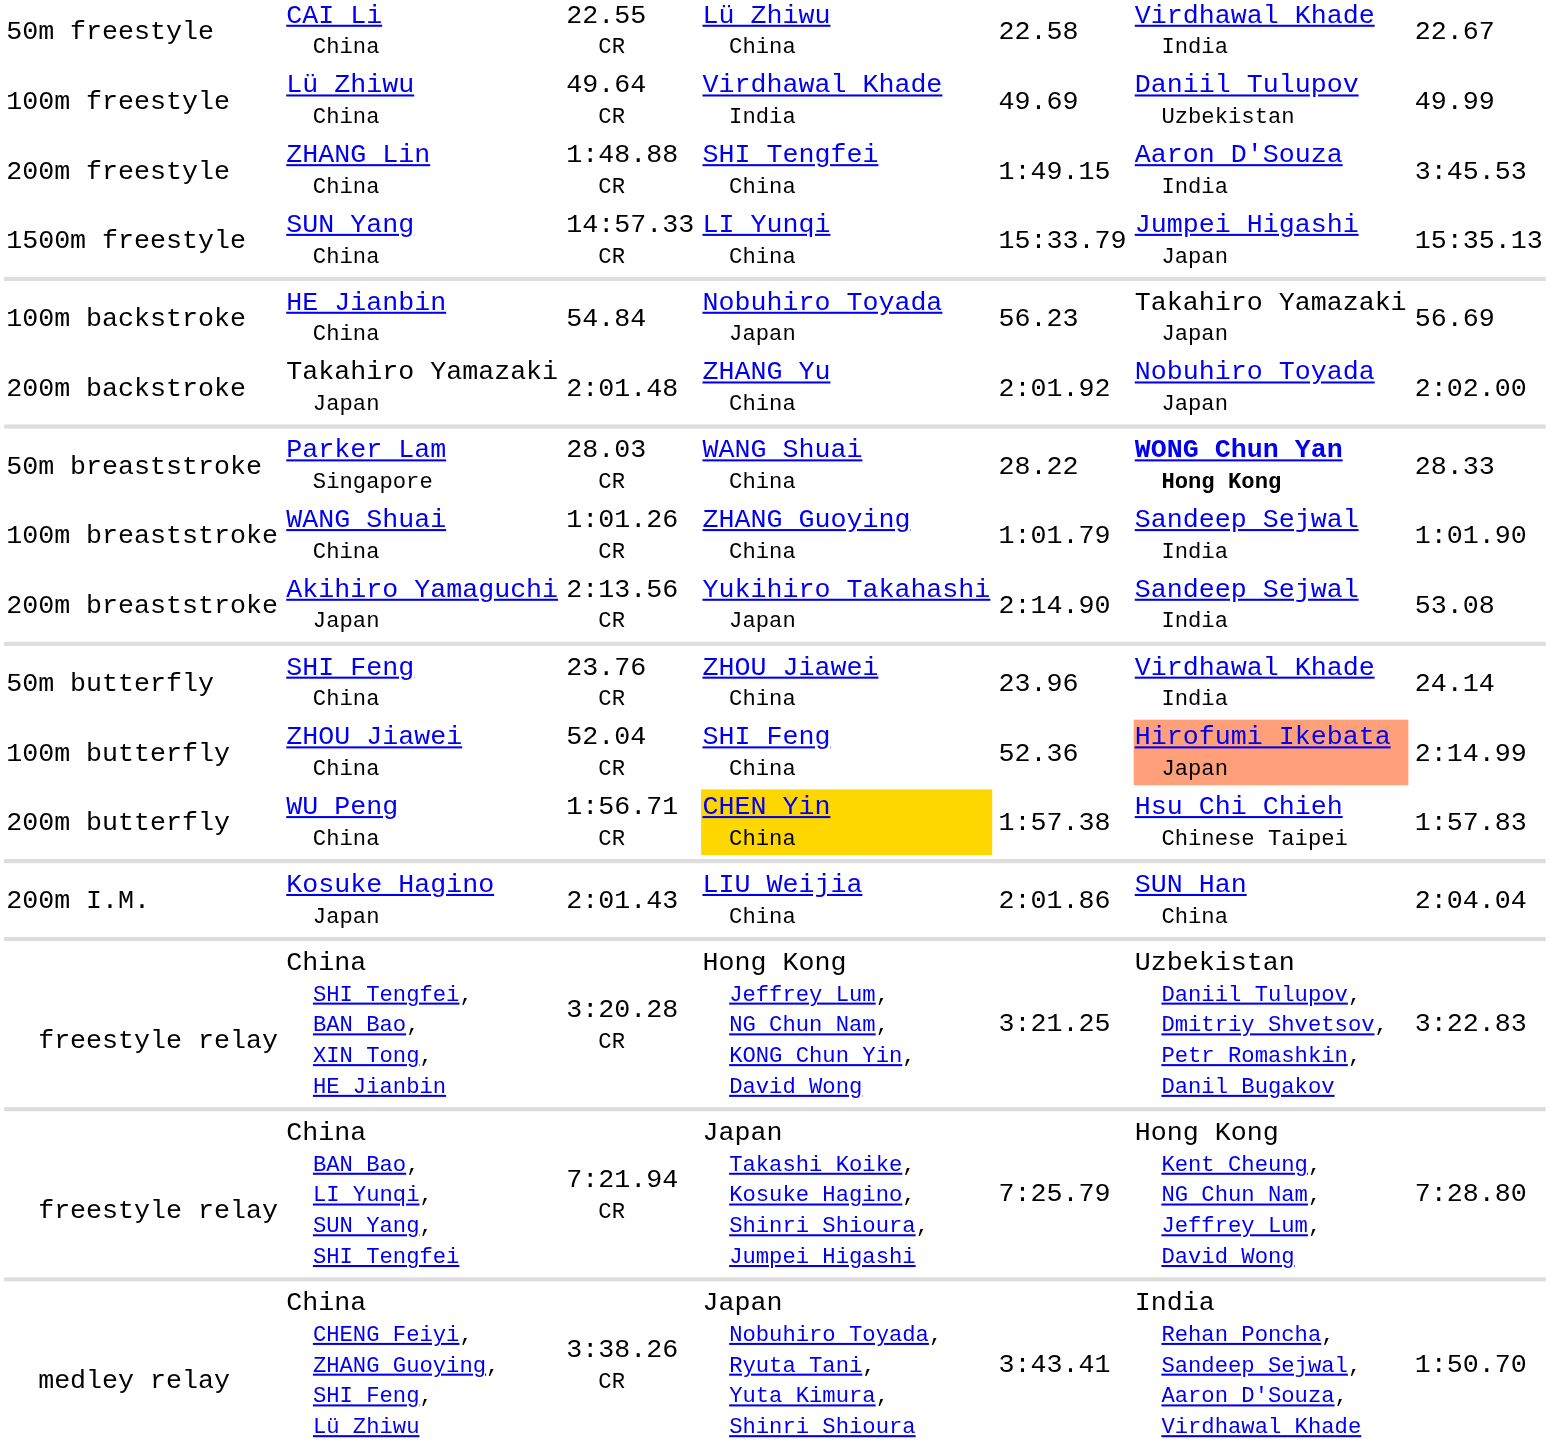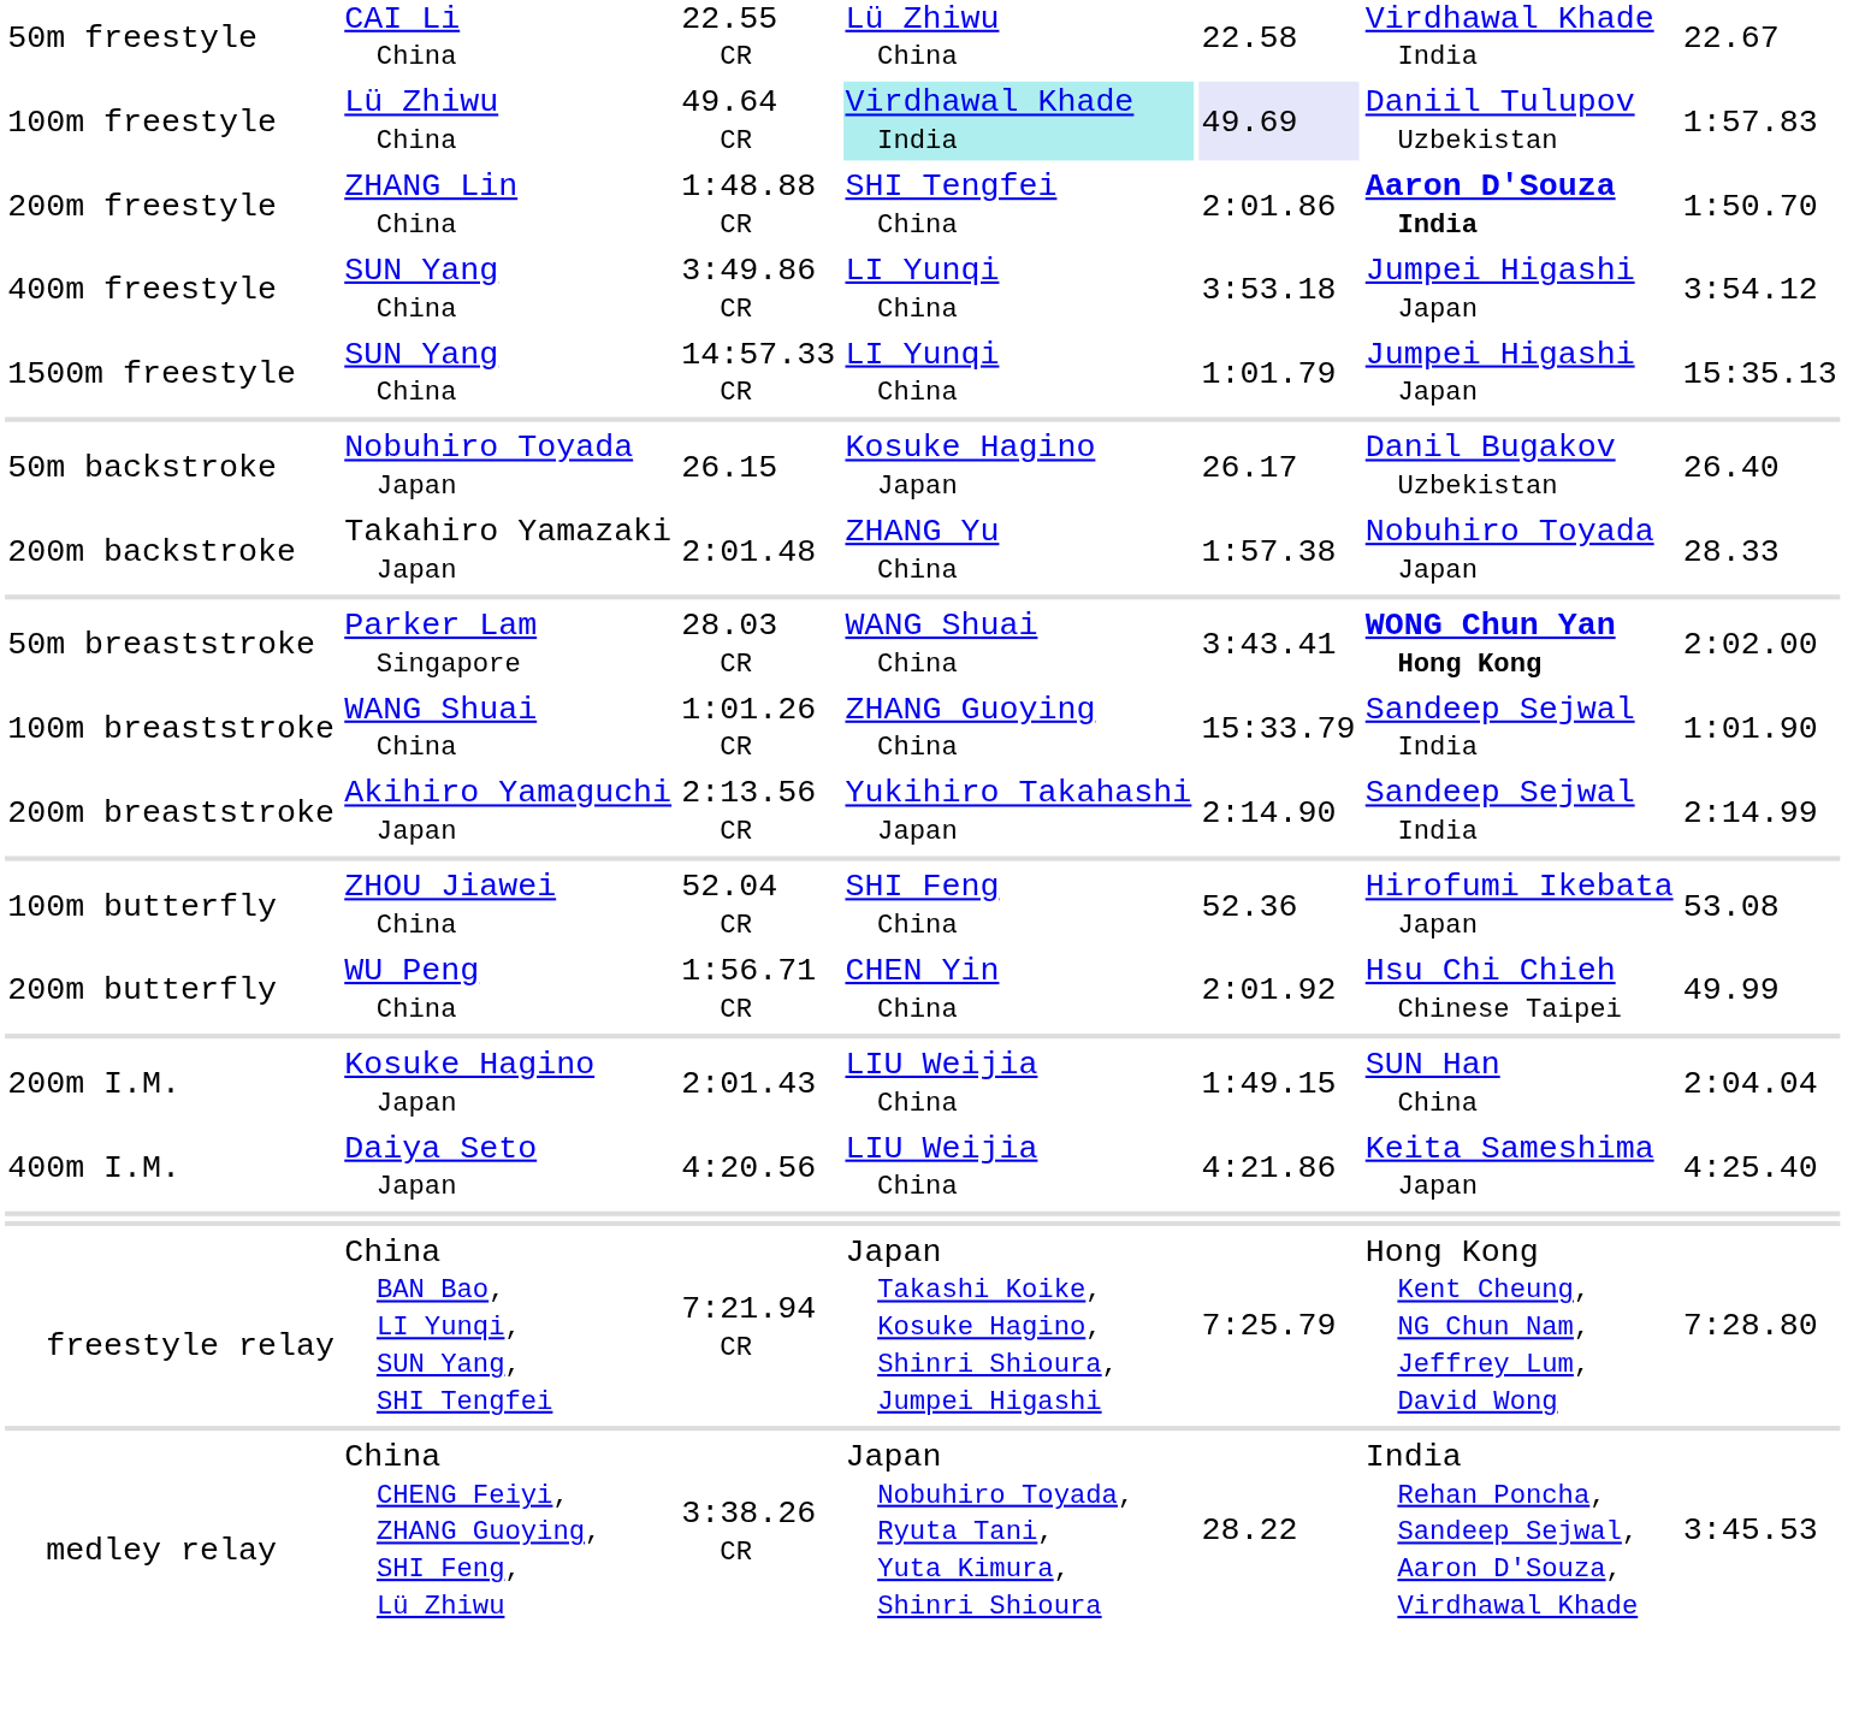 <table>
 <tr>
 <td>50m freestyle</td>
 <td><a href='#'>CAI Li</a> <small><br>    China </small></td>
 <td>22.55 <br>  <small>CR</small></td>
 <td><a href='#'>Lü Zhiwu</a> <small><br>    China </small></td>
 <td>22.58</td>
 <td><a href='#'>Virdhawal Khade</a> <small><br>    India </small></td>
 <td>22.67</td>
 </tr>
 <tr>
 <td>100m freestyle</td>
 <td><a href='#'>Lü Zhiwu</a> <small><br>    China </small></td>
 <td>49.64 <br>  <small>CR</small></td>
-<td><a href='#'>Virdhawal Khade</a> <small><br>    India </small></td>
-<td>49.69</td>
+<td style="background: paleturquoise;"><a href='#'>Virdhawal Khade</a> <small><br>    India </small></td>
+<td style="background: lavender;">49.69</td>
 <td><a href='#'>Daniil Tulupov</a> <small><br>    Uzbekistan </small></td>
-<td>49.99</td>
+<td>1:57.83</td>
 </tr>
 <tr>
 <td>200m freestyle</td>
 <td><a href='#'>ZHANG Lin</a> <small><br>    China </small></td>
 <td>1:48.88 <br>  <small>CR</small></td>
 <td><a href='#'>SHI Tengfei</a> <small><br>    China </small></td>
-<td>1:49.15</td>
-<td><a href='#'>Aaron D'Souza</a> <small><br>    India </small></td>
-<td>3:45.53</td>
+<td>2:01.86</td>
+<td><strong><a href='#'>Aaron D'Souza</a> <small><br>    India </small></strong></td>
+<td>1:50.70</td>
+</tr>
+<tr>
+<td>400m freestyle</td>
+<td><a href='#'>SUN Yang</a> <small><br>    China </small></td>
+<td>3:49.86 <br>  <small>CR</small></td>
+<td><a href='#'>LI Yunqi</a> <small><br>    China </small></td>
+<td>3:53.18</td>
+<td><a href='#'>Jumpei Higashi</a> <small><br>    Japan </small></td>
+<td>3:54.12</td>
 </tr>
 <tr>
 <td>1500m freestyle</td>
 <td><a href='#'>SUN Yang</a> <small><br>    China </small></td>
 <td>14:57.33 <br>  <small>CR</small></td>
 <td><a href='#'>LI Yunqi</a> <small><br>    China </small></td>
-<td>15:33.79</td>
+<td>1:01.79</td>
 <td><a href='#'>Jumpei Higashi</a> <small><br>    Japan </small></td>
 <td>15:35.13</td>
 </tr>
 <tr bgcolor=#DDDDDD>
 <td colspan=7></td>
 </tr>
 <tr>
-<td>100m backstroke</td>
-<td><a href='#'>HE Jianbin</a> <small><br>    China </small></td>
-<td>54.84</td>
+<td>50m backstroke</td>
 <td><a href='#'>Nobuhiro Toyada</a> <small><br>    Japan </small></td>
-<td>56.23</td>
-<td>Takahiro Yamazaki <small><br>    Japan </small></td>
-<td>56.69</td>
+<td>26.15</td>
+<td><a href='#'>Kosuke Hagino</a> <small><br>    Japan </small></td>
+<td>26.17</td>
+<td><a href='#'>Danil Bugakov</a> <small><br>    Uzbekistan </small></td>
+<td>26.40</td>
 </tr>
 <tr>
 <td>200m backstroke</td>
 <td>Takahiro Yamazaki <small><br>    Japan </small></td>
 <td>2:01.48</td>
 <td><a href='#'>ZHANG Yu</a> <small><br>    China </small></td>
-<td>2:01.92</td>
+<td>1:57.38</td>
 <td><a href='#'>Nobuhiro Toyada</a> <small><br>    Japan </small></td>
-<td>2:02.00</td>
+<td>28.33</td>
 </tr>
 <tr bgcolor=#DDDDDD>
 <td colspan=7></td>
 </tr>
 <tr>
 <td>50m breaststroke</td>
 <td><a href='#'>Parker Lam</a> <small><br>    Singapore </small></td>
 <td>28.03 <br>  <small>CR</small></td>
 <td><a href='#'>WANG Shuai</a> <small><br>    China </small></td>
-<td>28.22</td>
+<td>3:43.41</td>
 <td><strong><a href='#'>WONG Chun Yan</a> <small><br>    Hong Kong </small></strong></td>
-<td>28.33</td>
+<td>2:02.00</td>
 </tr>
 <tr>
 <td>100m breaststroke</td>
 <td><a href='#'>WANG Shuai</a> <small><br>    China </small></td>
 <td>1:01.26 <br>  <small>CR</small></td>
 <td><a href='#'>ZHANG Guoying</a> <small><br>    China </small></td>
-<td>1:01.79</td>
+<td>15:33.79</td>
 <td><a href='#'>Sandeep Sejwal</a> <small><br>    India </small></td>
 <td>1:01.90</td>
 </tr>
 <tr>
 <td>200m breaststroke</td>
 <td><a href='#'>Akihiro Yamaguchi</a> <small><br>    Japan </small></td>
 <td>2:13.56 <br>  <small>CR</small></td>
 <td><a href='#'>Yukihiro Takahashi</a> <small><br>    Japan </small></td>
 <td>2:14.90</td>
 <td><a href='#'>Sandeep Sejwal</a> <small><br>    India </small></td>
-<td>53.08</td>
+<td>2:14.99</td>
 </tr>
 <tr bgcolor=#DDDDDD>
 <td colspan=7></td>
-</tr>
-<tr>
-<td>50m butterfly</td>
-<td><a href='#'>SHI Feng</a> <small><br>    China </small></td>
-<td>23.76 <br>  <small>CR</small></td>
-<td><a href='#'>ZHOU Jiawei</a> <small><br>    China </small></td>
-<td>23.96</td>
-<td><a href='#'>Virdhawal Khade</a> <small><br>    India </small></td>
-<td>24.14</td>
 </tr>
 <tr>
 <td>100m butterfly</td>
 <td><a href='#'>ZHOU Jiawei</a> <small><br>    China </small></td>
 <td>52.04 <br>  <small>CR</small></td>
 <td><a href='#'>SHI Feng</a> <small><br>    China </small></td>
 <td>52.36</td>
-<td style="background: lightsalmon;"><a href='#'>Hirofumi Ikebata</a> <small><br>    Japan </small></td>
-<td>2:14.99</td>
+<td><a href='#'>Hirofumi Ikebata</a> <small><br>    Japan </small></td>
+<td>53.08</td>
 </tr>
 <tr>
 <td>200m butterfly</td>
 <td><a href='#'>WU Peng</a> <small><br>    China </small></td>
 <td>1:56.71 <br>  <small>CR</small></td>
-<td style="background: gold;"><a href='#'>CHEN Yin</a> <small><br>    China </small></td>
-<td>1:57.38</td>
+<td><a href='#'>CHEN Yin</a> <small><br>    China </small></td>
+<td>2:01.92</td>
 <td><a href='#'>Hsu Chi Chieh</a> <small><br>    Chinese Taipei </small></td>
-<td>1:57.83</td>
+<td>49.99</td>
 </tr>
 <tr bgcolor=#DDDDDD>
 <td colspan=7></td>
 </tr>
 <tr>
 <td>200m I.M.</td>
 <td><a href='#'>Kosuke Hagino</a> <small><br>    Japan </small></td>
 <td>2:01.43</td>
 <td><a href='#'>LIU Weijia</a> <small><br>    China </small></td>
-<td>2:01.86</td>
+<td>1:49.15</td>
 <td><a href='#'>SUN Han</a> <small><br>    China </small></td>
 <td>2:04.04</td>
 </tr>
+<tr>
+<td>400m I.M.</td>
+<td><a href='#'>Daiya Seto</a> <small><br>    Japan </small></td>
+<td>4:20.56</td>
+<td><a href='#'>LIU Weijia</a> <small><br>    China </small></td>
+<td>4:21.86</td>
+<td><a href='#'>Keita Sameshima</a> <small><br>    Japan </small></td>
+<td>4:25.40</td>
+</tr>
 <tr bgcolor=#DDDDDD>
 <td colspan=7></td>
-</tr>
-<tr>
-<td> <br>   freestyle relay</td>
-<td> China <small><br>   <a href='#'>SHI Tengfei</a>, <br>   <a href='#'>BAN Bao</a>, <br>   <a href='#'>XIN Tong</a>, <br>   <a href='#'>HE Jianbin</a> </small></td>
-<td>3:20.28 <br>  <small>CR</small></td>
-<td> Hong Kong <small><br>   <a href='#'>Jeffrey Lum</a>, <br>   <a href='#'>NG Chun Nam</a>, <br>   <a href='#'>KONG Chun Yin</a>, <br>   <a href='#'>David Wong</a> </small></td>
-<td>3:21.25</td>
-<td> Uzbekistan <small><br>   <a href='#'>Daniil Tulupov</a>, <br>   <a href='#'>Dmitriy Shvetsov</a>, <br>   <a href='#'>Petr Romashkin</a>, <br>   <a href='#'>Danil Bugakov</a> </small></td>
-<td>3:22.83</td>
 </tr>
 <tr bgcolor=#DDDDDD>
 <td colspan=7></td>
 </tr>
 <tr>
 <td> <br>   freestyle relay</td>
 <td> China <small><br>   <a href='#'>BAN Bao</a>, <br>   <a href='#'>LI Yunqi</a>, <br>   <a href='#'>SUN Yang</a>, <br>   <a href='#'>SHI Tengfei</a> </small></td>
 <td>7:21.94 <br>  <small>CR</small></td>
 <td> Japan <small><br>   <a href='#'>Takashi Koike</a>, <br>   <a href='#'>Kosuke Hagino</a>, <br>   <a href='#'>Shinri Shioura</a>, <br>   <a href='#'>Jumpei Higashi</a> </small></td>
 <td>7:25.79</td>
 <td> Hong Kong <small><br>   <a href='#'>Kent Cheung</a>, <br>   <a href='#'>NG Chun Nam</a>, <br>   <a href='#'>Jeffrey Lum</a>, <br>   <a href='#'>David Wong</a> </small></td>
 <td>7:28.80</td>
 </tr>
 <tr bgcolor=#DDDDDD>
 <td colspan=7></td>
 </tr>
 <tr>
 <td> <br>   medley relay</td>
 <td> China <small><br>   <a href='#'>CHENG Feiyi</a>, <br>   <a href='#'>ZHANG Guoying</a>, <br>   <a href='#'>SHI Feng</a>, <br>   <a href='#'>Lü Zhiwu</a> </small></td>
 <td>3:38.26 <br>  <small>CR</small></td>
 <td> Japan <small><br>   <a href='#'>Nobuhiro Toyada</a>, <br>   <a href='#'>Ryuta Tani</a>, <br>   <a href='#'>Yuta Kimura</a>, <br>   <a href='#'>Shinri Shioura</a> </small></td>
-<td>3:43.41</td>
+<td>28.22</td>
 <td> India <small><br>   <a href='#'>Rehan Poncha</a>, <br>   <a href='#'>Sandeep Sejwal</a>, <br>   <a href='#'>Aaron D'Souza</a>, <br>   <a href='#'>Virdhawal Khade</a> </small></td>
-<td>1:50.70</td>
+<td>3:45.53</td>
 </tr>
 </table>
